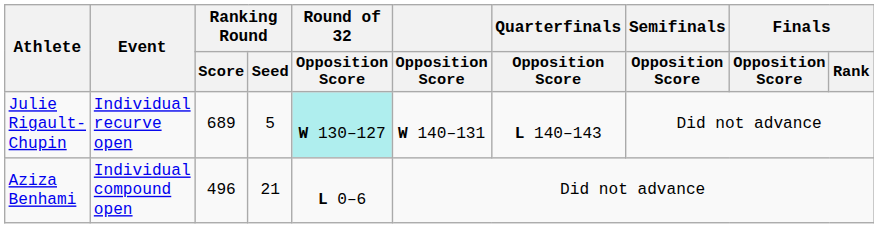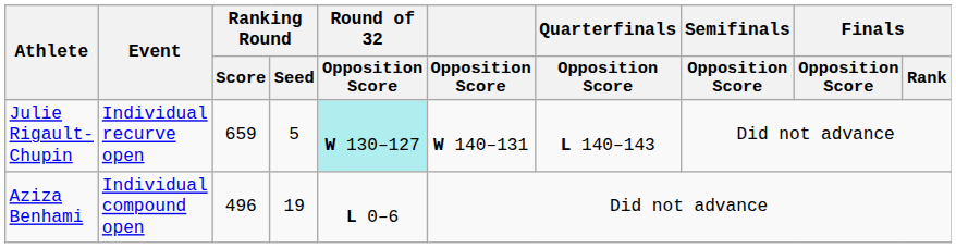 <table class="wikitable" style="text-align: center; font-size:90%">
 <tr>
 <th rowspan="2">Athlete</th>
 <th rowspan="2">Event</th>
 <th colspan="2">Ranking Round</th>
 <th>Round of 32</th>
 <th></th>
 <th>Quarterfinals</th>
 <th>Semifinals</th>
 <th colspan="2">Finals</th>
 </tr>
 <tr style="font-size:95%">
 <th>Score</th>
 <th>Seed</th>
 <th>Opposition<br>Score</th>
 <th>Opposition<br>Score</th>
 <th>Opposition<br>Score</th>
 <th>Opposition<br>Score</th>
 <th>Opposition<br>Score</th>
 <th>Rank</th>
 </tr>
 <tr>
 <td align=left><a href='#'>Julie Rigault-Chupin</a></td>
 <td align=left><a href='#'>Individual recurve open</a></td>
-<td>689</td>
+<td>659</td>
 <td>5</td>
 <td style="background: paleturquoise;"><br><strong>W</strong> 130–127</td>
 <td><br><strong>W</strong> 140–131</td>
 <td><br><strong>L</strong> 140–143</td>
 <td colspan=3>Did not advance</td>
 </tr>
 <tr>
 <td align=left><a href='#'>Aziza Benhami</a></td>
 <td align=left><a href='#'>Individual compound open</a></td>
 <td>496</td>
-<td>21</td>
+<td>19</td>
 <td><br><strong>L</strong> 0–6</td>
 <td colspan=5>Did not advance</td>
 </tr>
 </table>
